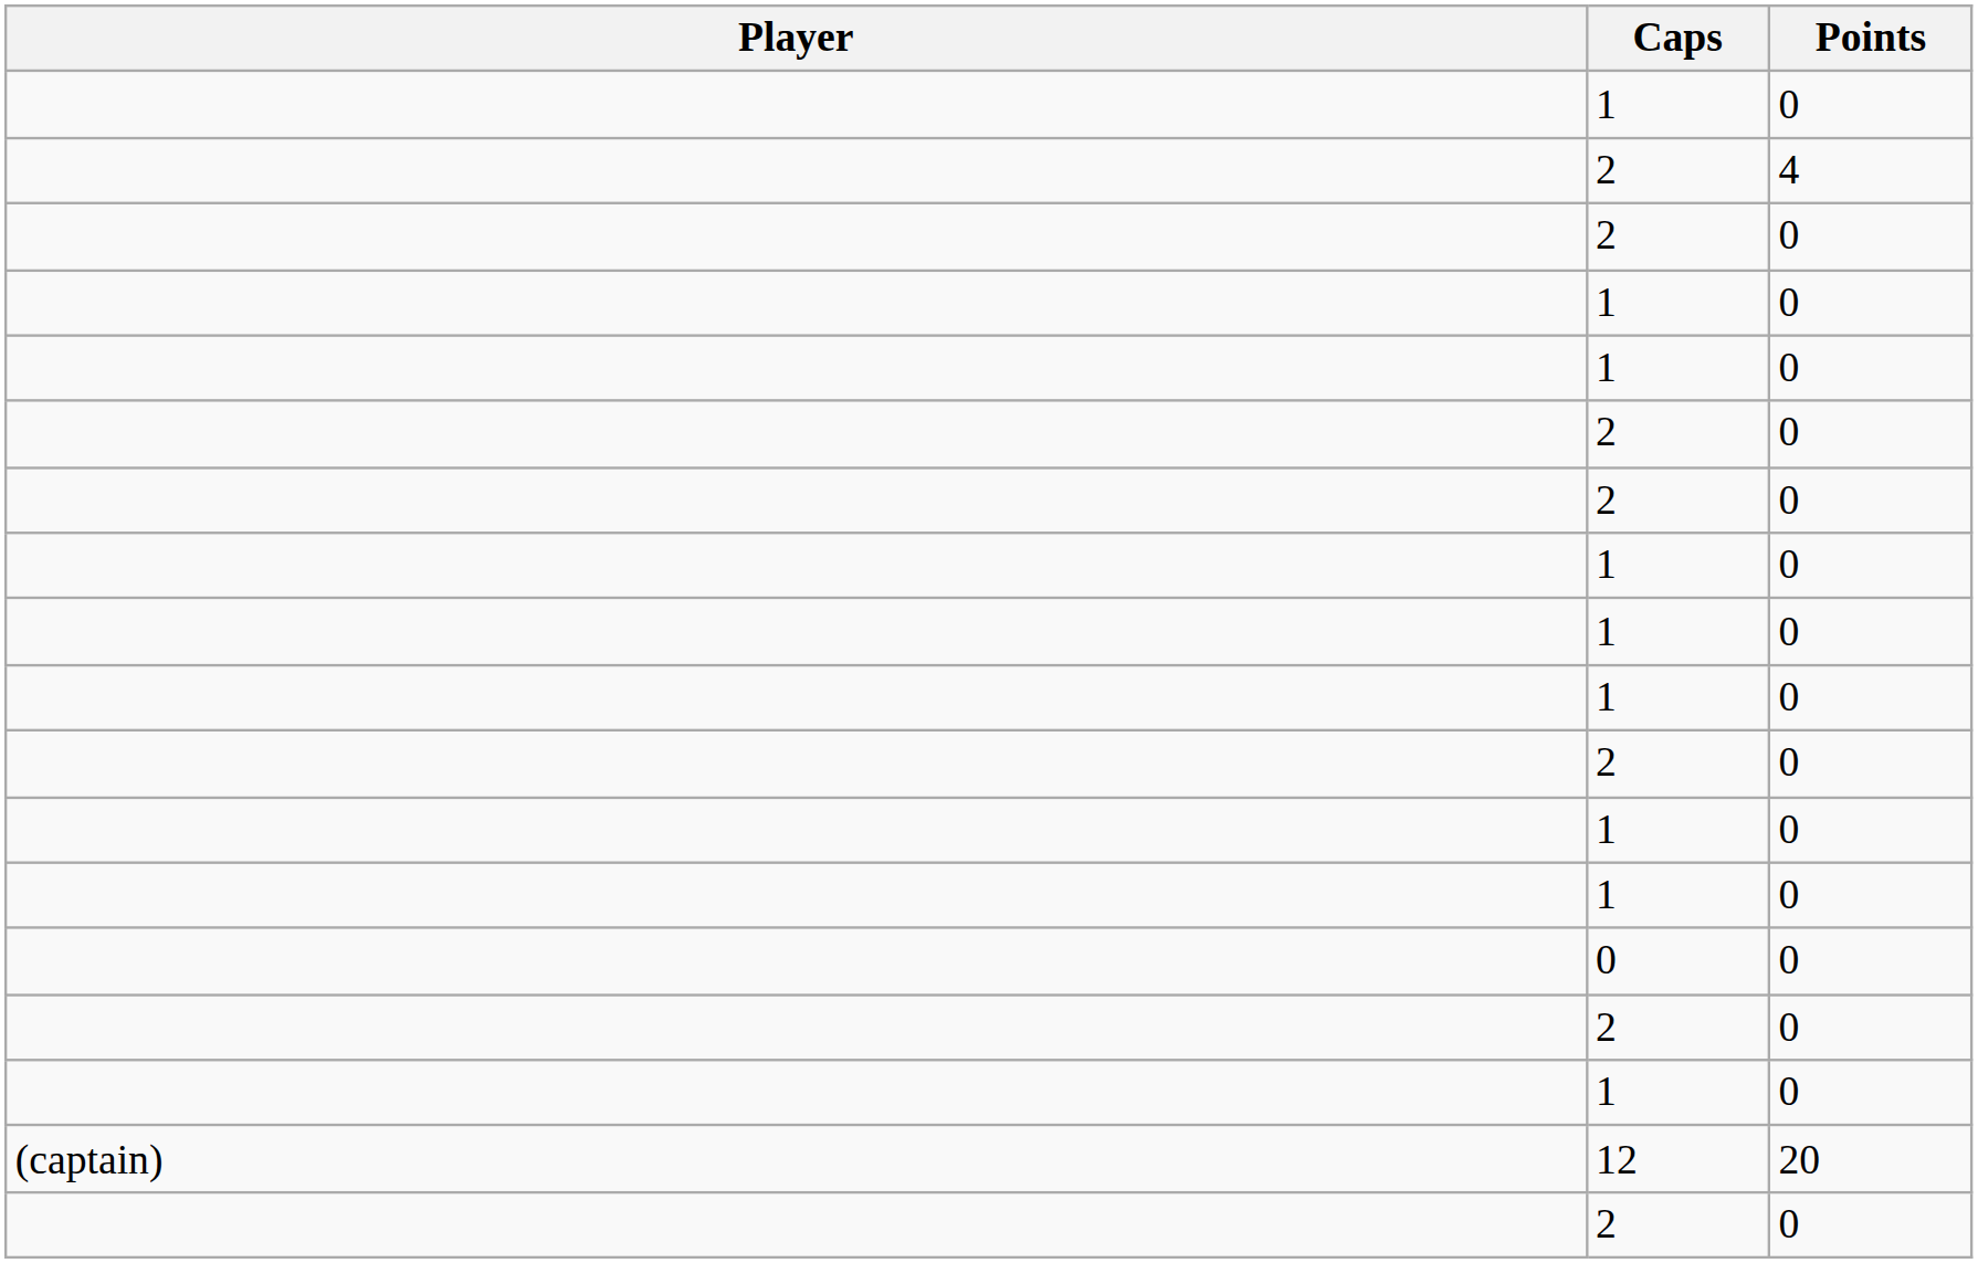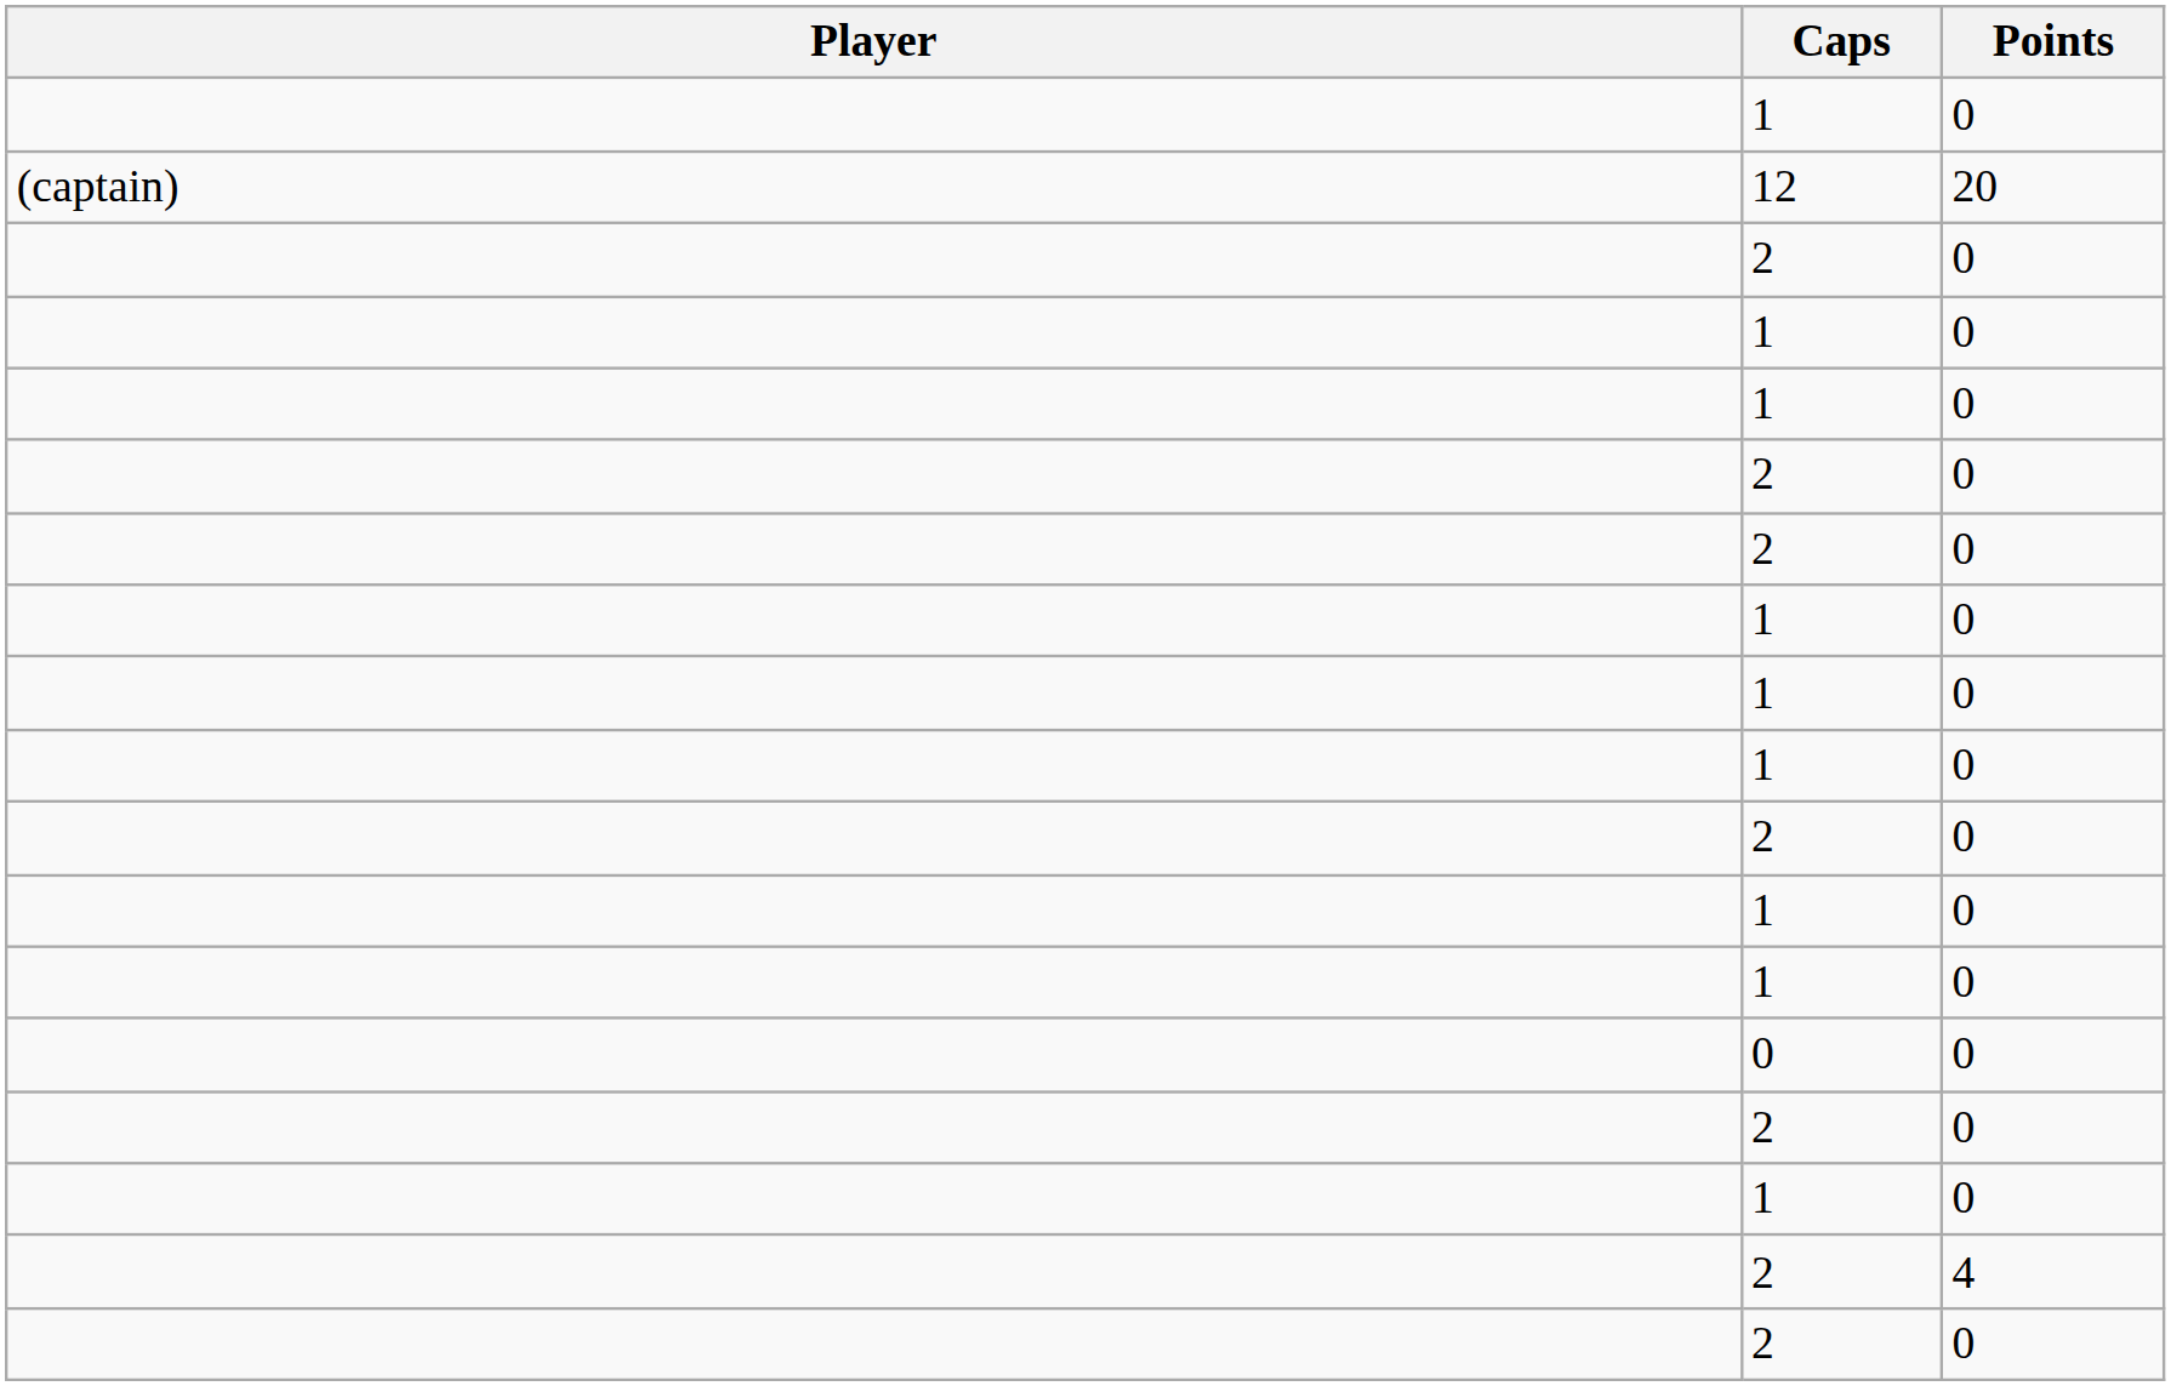 <table class="wikitable sortable" style="width:60%;text-align:left">
 <tr>
 <th width=28%>Player</th>
 <th width=2%>Caps</th>
 <th width=2%>Points</th>
 </tr>
 <tr>
 <td></td>
 <td>1</td>
 <td>0</td>
 </tr>
 <tr>
-<td></td>
-<td>2</td>
-<td>4</td>
+<td> (captain)</td>
+<td>12</td>
+<td>20</td>
 </tr>
 <tr>
 <td></td>
 <td>2</td>
 <td>0</td>
 </tr>
 <tr>
 <td></td>
 <td>1</td>
 <td>0</td>
 </tr>
 <tr>
 <td></td>
 <td>1</td>
 <td>0</td>
 </tr>
 <tr>
 <td></td>
 <td>2</td>
 <td>0</td>
 </tr>
 <tr>
 <td></td>
 <td>2</td>
 <td>0</td>
 </tr>
 <tr>
 <td></td>
 <td>1</td>
 <td>0</td>
 </tr>
 <tr>
 <td></td>
 <td>1</td>
 <td>0</td>
 </tr>
 <tr>
 <td></td>
 <td>1</td>
 <td>0</td>
 </tr>
 <tr>
 <td></td>
 <td>2</td>
 <td>0</td>
 </tr>
 <tr>
 <td></td>
 <td>1</td>
 <td>0</td>
 </tr>
 <tr>
 <td></td>
 <td>1</td>
 <td>0</td>
 </tr>
 <tr>
 <td></td>
 <td>0</td>
 <td>0</td>
 </tr>
 <tr>
 <td></td>
 <td>2</td>
 <td>0</td>
 </tr>
 <tr>
 <td></td>
 <td>1</td>
 <td>0</td>
 </tr>
 <tr>
-<td> (captain)</td>
-<td>12</td>
-<td>20</td>
+<td></td>
+<td>2</td>
+<td>4</td>
 </tr>
 <tr>
 <td></td>
 <td>2</td>
 <td>0</td>
 </tr>
 </table>
